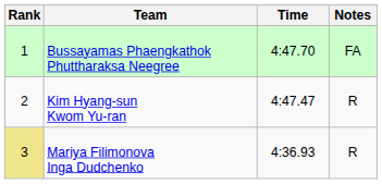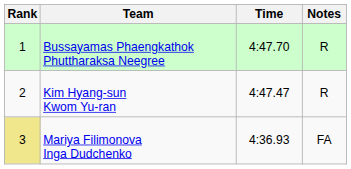 <table class=wikitable style="text-align:center">
 <tr>
 <th width=40>Rank</th>
 <th width=250>Team</th>
 <th width=80>Time</th>
 <th width=50>Notes</th>
 </tr>
 <tr bgcolor="ccffcc">
 <td>1</td>
 <td align=left><br><a href='#'>Bussayamas Phaengkathok</a><br><a href='#'>Phuttharaksa Neegree</a></td>
 <td>4:47.70</td>
-<td>FA</td>
+<td>R</td>
 </tr>
 <tr>
 <td>2</td>
 <td align=left><br><a href='#'>Kim Hyang-sun</a><br><a href='#'>Kwom Yu-ran</a></td>
 <td>4:47.47</td>
 <td>R</td>
 </tr>
 <tr>
 <td style="background: khaki;">3</td>
 <td align=left><br><a href='#'>Mariya Filimonova</a><br><a href='#'>Inga Dudchenko</a></td>
 <td>4:36.93</td>
-<td>R</td>
+<td>FA</td>
 </tr>
 </table>
